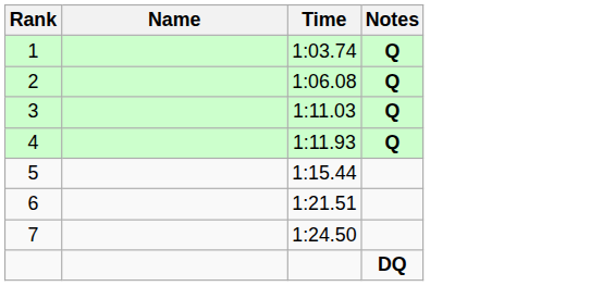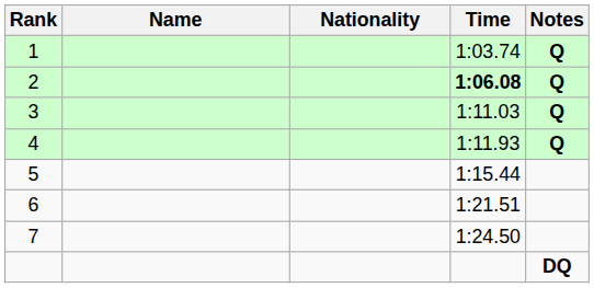 <table class="wikitable sortable" style="text-align:center">
 <tr>
 <th>Rank</th>
 <th style="width:180px">Name</th>
+<th style="width:125px">Nationality</th>
 <th>Time</th>
 <th>Notes</th>
 </tr>
 <tr style="background:#cfc;">
 <td>1</td>
+<td style="text-align:left;"></td>
 <td style="text-align:left;"></td>
 <td>1:03.74</td>
 <td><strong>Q</strong></td>
 </tr>
 <tr style="background:#cfc;">
 <td>2</td>
 <td style="text-align:left;"></td>
-<td>1:06.08</td>
+<td style="text-align:left;"></td>
+<td><strong>1:06.08</strong></td>
 <td><strong>Q</strong></td>
 </tr>
 <tr style="background:#cfc;">
 <td>3</td>
+<td style="text-align:left;"></td>
 <td style="text-align:left;"></td>
 <td>1:11.03</td>
 <td><strong>Q</strong></td>
 </tr>
 <tr style="background:#cfc;">
 <td>4</td>
 <td style="text-align:left;"></td>
+<td style="text-align:left;"></td>
 <td>1:11.93</td>
 <td><strong>Q</strong></td>
 </tr>
 <tr>
 <td>5</td>
+<td style="text-align:left;"></td>
 <td style="text-align:left;"></td>
 <td>1:15.44</td>
 <td></td>
 </tr>
 <tr>
 <td>6</td>
 <td style="text-align:left;"></td>
+<td style="text-align:left;"></td>
 <td>1:21.51</td>
 <td></td>
 </tr>
 <tr>
 <td>7</td>
+<td style="text-align:left;"></td>
 <td style="text-align:left;"></td>
 <td>1:24.50</td>
 <td></td>
 </tr>
 <tr>
 <td></td>
 <td style="text-align:left;"></td>
+<td style="text-align:left;"></td>
 <td></td>
 <td><strong>DQ</strong></td>
 </tr>
 </table>
